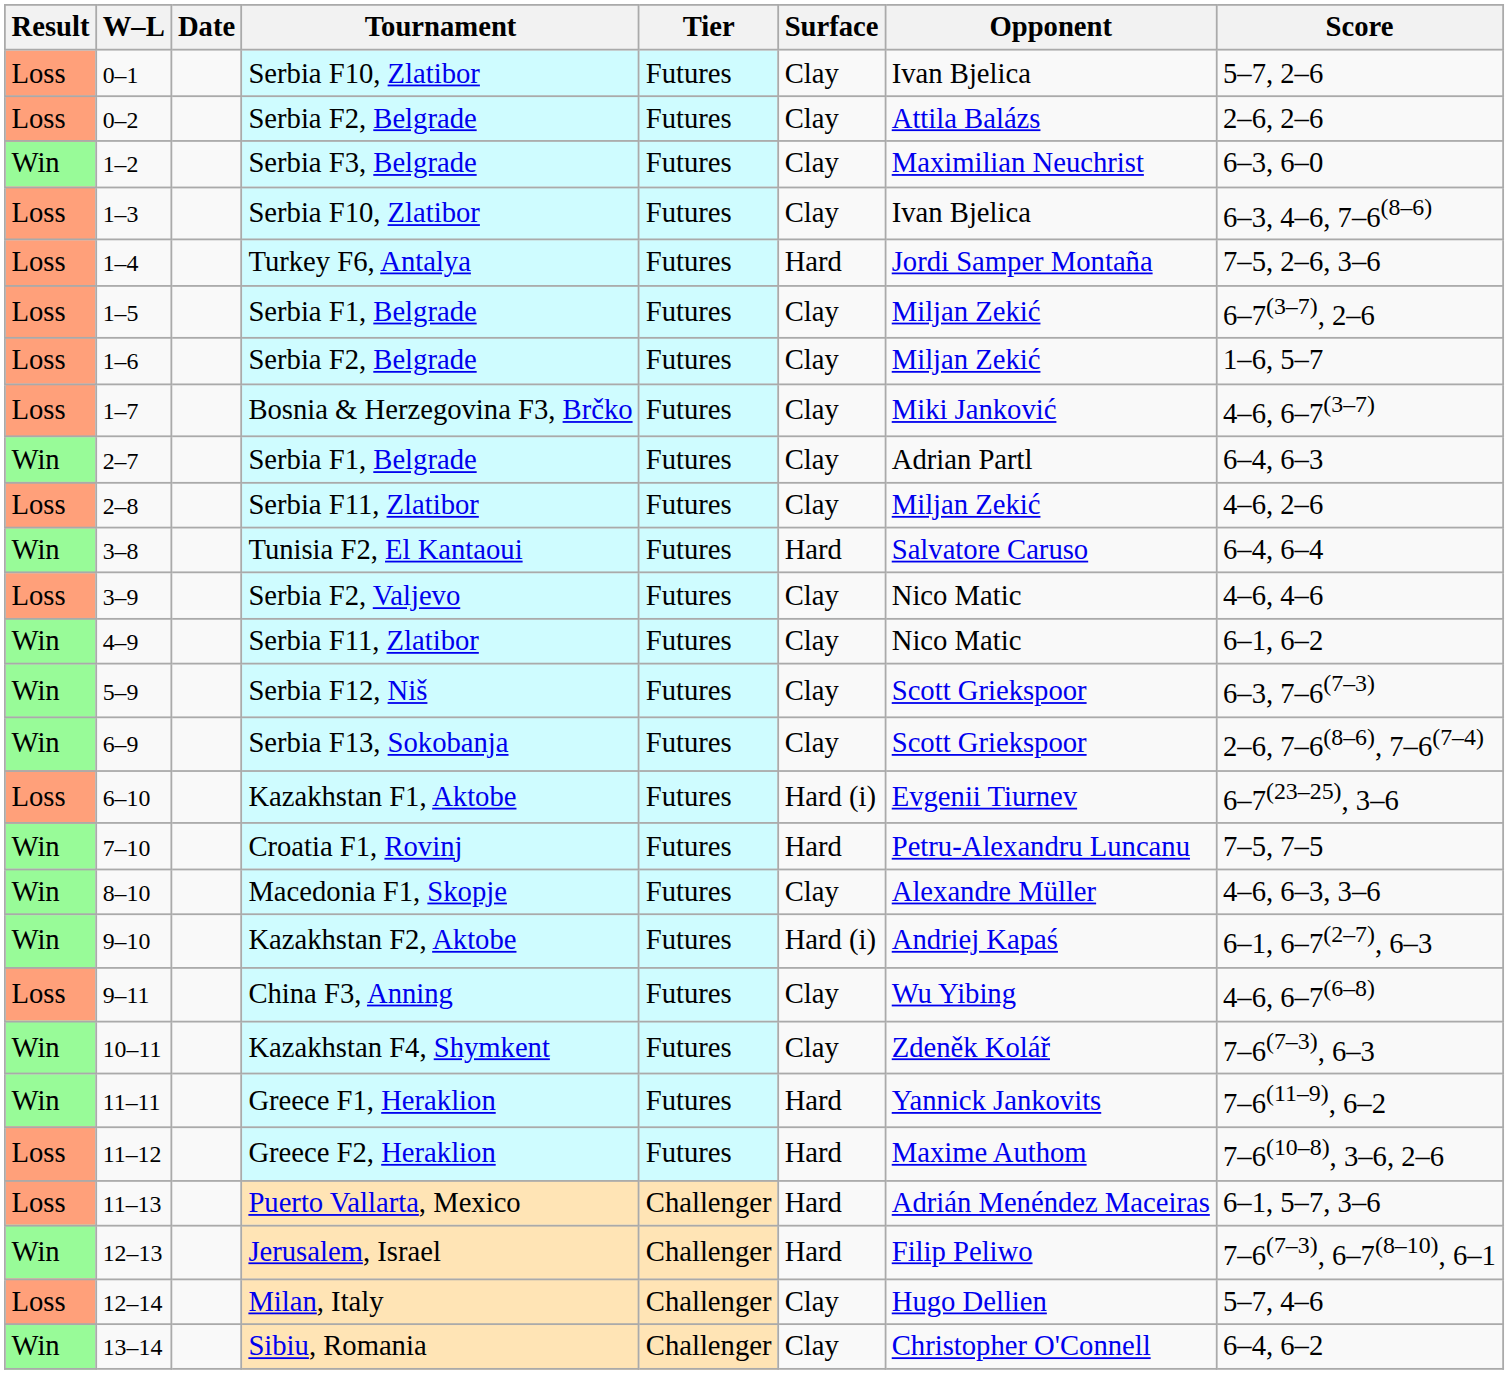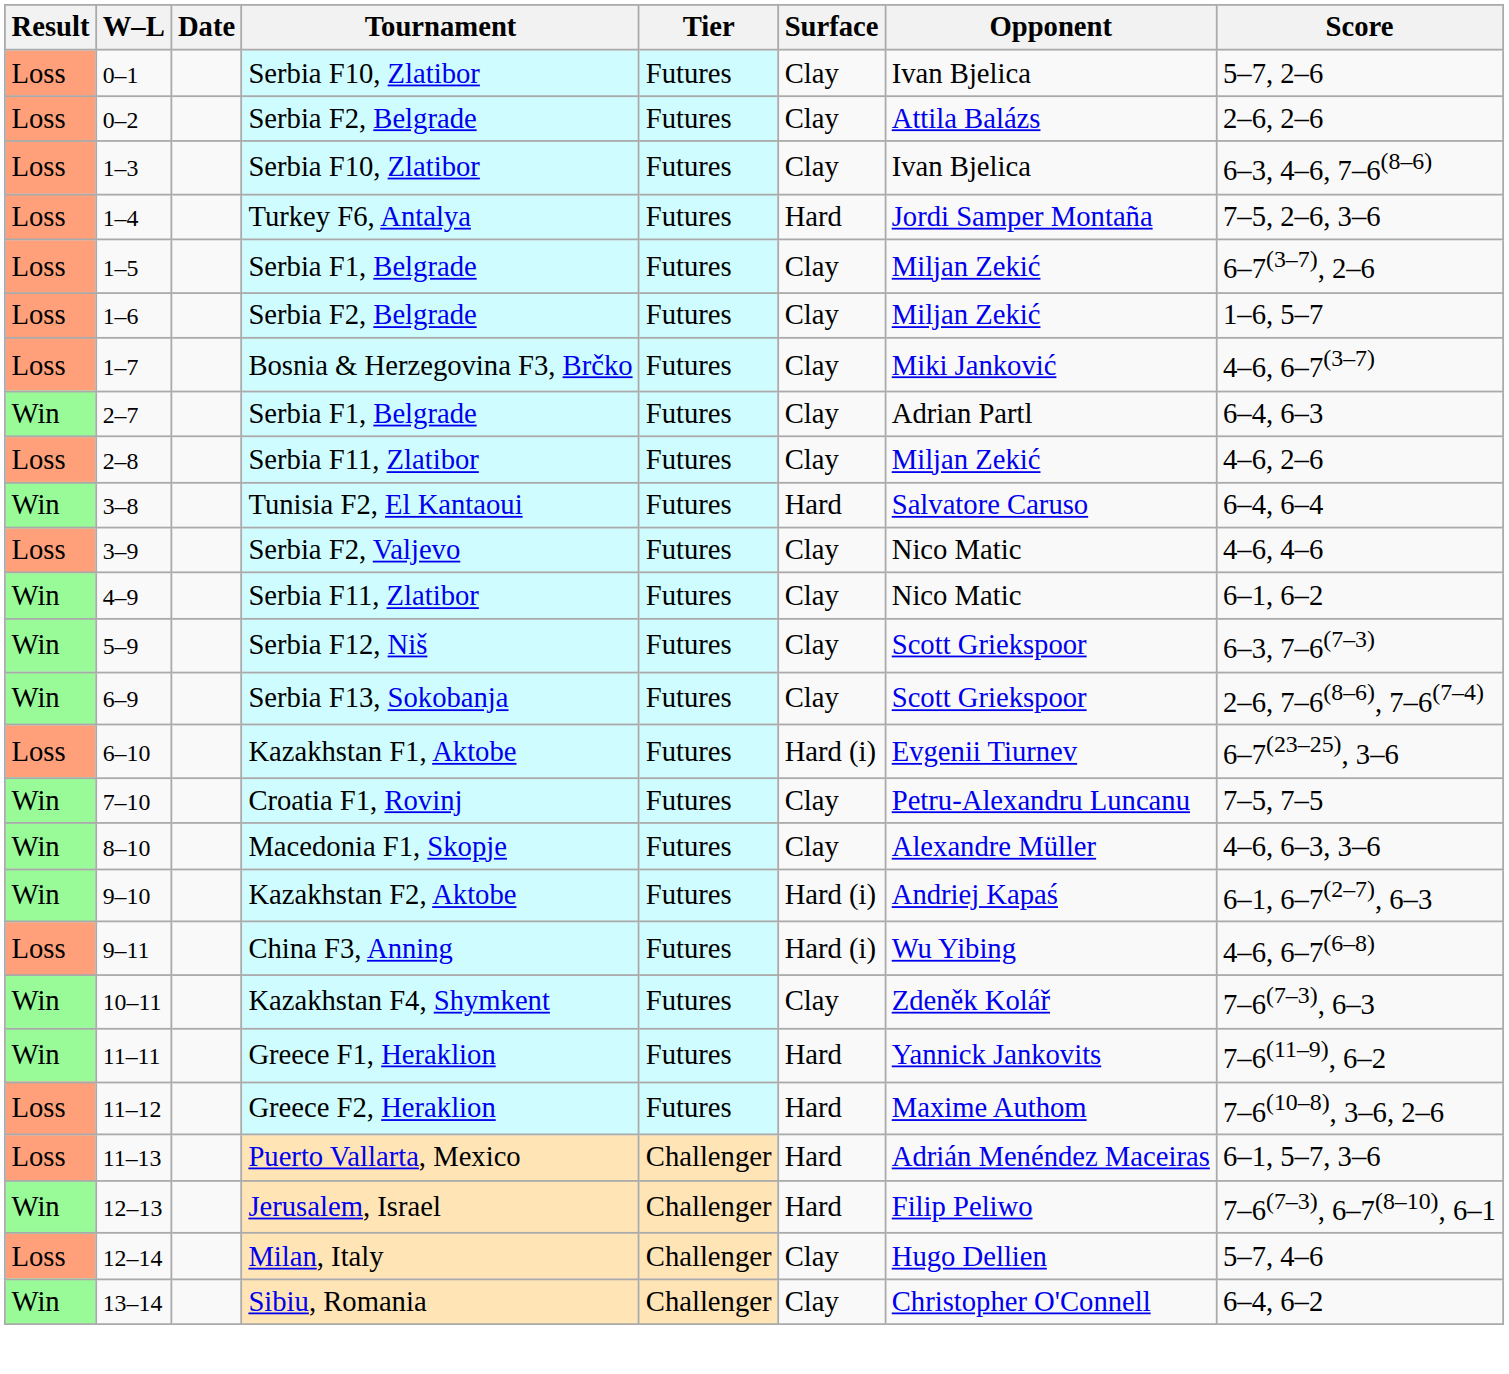 <table class="sortable wikitable">
 <tr>
 <th>Result</th>
 <th class="unsortable">W–L</th>
 <th>Date</th>
 <th>Tournament</th>
 <th>Tier</th>
 <th>Surface</th>
 <th>Opponent</th>
 <th class="unsortable">Score</th>
 </tr>
 <tr>
 <td bgcolor=FFA07A>Loss</td>
 <td><small>0–1</small></td>
 <td></td>
 <td style="background:#cffcff;">Serbia F10, <a href='#'>Zlatibor</a></td>
 <td style="background:#cffcff;">Futures</td>
 <td>Clay</td>
 <td> Ivan Bjelica</td>
 <td>5–7, 2–6</td>
 </tr>
 <tr>
 <td bgcolor=FFA07A>Loss</td>
 <td><small>0–2</small></td>
 <td></td>
 <td style="background:#cffcff;">Serbia F2, <a href='#'>Belgrade</a></td>
 <td style="background:#cffcff;">Futures</td>
 <td>Clay</td>
 <td> <a href='#'>Attila Balázs</a></td>
 <td>2–6, 2–6</td>
-</tr>
-<tr>
-<td bgcolor=98FB98>Win</td>
-<td><small>1–2</small></td>
-<td></td>
-<td style="background:#cffcff;">Serbia F3, <a href='#'>Belgrade</a></td>
-<td style="background:#cffcff;">Futures</td>
-<td>Clay</td>
-<td> <a href='#'>Maximilian Neuchrist</a></td>
-<td>6–3, 6–0</td>
 </tr>
 <tr>
 <td bgcolor=FFA07A>Loss</td>
 <td><small>1–3</small></td>
 <td></td>
 <td style="background:#cffcff;">Serbia F10, <a href='#'>Zlatibor</a></td>
 <td style="background:#cffcff;">Futures</td>
 <td>Clay</td>
 <td> Ivan Bjelica</td>
 <td>6–3, 4–6, 7–6<sup>(8–6)</sup></td>
 </tr>
 <tr>
 <td bgcolor=FFA07A>Loss</td>
 <td><small>1–4</small></td>
 <td></td>
 <td style="background:#cffcff;">Turkey F6, <a href='#'>Antalya</a></td>
 <td style="background:#cffcff;">Futures</td>
 <td>Hard</td>
 <td> <a href='#'>Jordi Samper Montaña</a></td>
 <td>7–5, 2–6, 3–6</td>
 </tr>
 <tr>
 <td bgcolor=FFA07A>Loss</td>
 <td><small>1–5</small></td>
 <td></td>
 <td style="background:#cffcff;">Serbia F1, <a href='#'>Belgrade</a></td>
 <td style="background:#cffcff;">Futures</td>
 <td>Clay</td>
 <td> <a href='#'>Miljan Zekić</a></td>
 <td>6–7<sup>(3–7)</sup>, 2–6</td>
 </tr>
 <tr>
 <td bgcolor=FFA07A>Loss</td>
 <td><small>1–6</small></td>
 <td></td>
 <td style="background:#cffcff;">Serbia F2, <a href='#'>Belgrade</a></td>
 <td style="background:#cffcff;">Futures</td>
 <td>Clay</td>
 <td> <a href='#'>Miljan Zekić</a></td>
 <td>1–6, 5–7</td>
 </tr>
 <tr>
 <td bgcolor=FFA07A>Loss</td>
 <td><small>1–7</small></td>
 <td></td>
 <td style="background:#cffcff;">Bosnia & Herzegovina F3, <a href='#'>Brčko</a></td>
 <td style="background:#cffcff;">Futures</td>
 <td>Clay</td>
 <td> <a href='#'>Miki Janković</a></td>
 <td>4–6, 6–7<sup>(3–7)</sup></td>
 </tr>
 <tr>
 <td bgcolor=98fb98>Win</td>
 <td><small>2–7</small></td>
 <td></td>
 <td style="background:#cffcff;">Serbia F1, <a href='#'>Belgrade</a></td>
 <td style="background:#cffcff;">Futures</td>
 <td>Clay</td>
 <td> Adrian Partl</td>
 <td>6–4, 6–3</td>
 </tr>
 <tr>
 <td bgcolor=FFA07A>Loss</td>
 <td><small>2–8</small></td>
 <td></td>
 <td style="background:#cffcff;">Serbia F11, <a href='#'>Zlatibor</a></td>
 <td style="background:#cffcff;">Futures</td>
 <td>Clay</td>
 <td> <a href='#'>Miljan Zekić</a></td>
 <td>4–6, 2–6</td>
 </tr>
 <tr>
 <td bgcolor=98fb98>Win</td>
 <td><small>3–8</small></td>
 <td></td>
 <td style="background:#cffcff;">Tunisia F2, <a href='#'>El Kantaoui</a></td>
 <td style="background:#cffcff;">Futures</td>
 <td>Hard</td>
 <td> <a href='#'>Salvatore Caruso</a></td>
 <td>6–4, 6–4</td>
 </tr>
 <tr>
 <td bgcolor=FFA07A>Loss</td>
 <td><small>3–9</small></td>
 <td></td>
 <td style="background:#cffcff;">Serbia F2, <a href='#'>Valjevo</a></td>
 <td style="background:#cffcff;">Futures</td>
 <td>Clay</td>
 <td> Nico Matic</td>
 <td>4–6, 4–6</td>
 </tr>
 <tr>
 <td bgcolor=98fb98>Win</td>
 <td><small>4–9</small></td>
 <td></td>
 <td style="background:#cffcff;">Serbia F11, <a href='#'>Zlatibor</a></td>
 <td style="background:#cffcff;">Futures</td>
 <td>Clay</td>
 <td> Nico Matic</td>
 <td>6–1, 6–2</td>
 </tr>
 <tr>
 <td bgcolor=98fb98>Win</td>
 <td><small>5–9</small></td>
 <td></td>
 <td style="background:#cffcff;">Serbia F12, <a href='#'>Niš</a></td>
 <td style="background:#cffcff;">Futures</td>
 <td>Clay</td>
 <td> <a href='#'>Scott Griekspoor</a></td>
 <td>6–3, 7–6<sup>(7–3)</sup></td>
 </tr>
 <tr>
 <td bgcolor=98fb98>Win</td>
 <td><small>6–9</small></td>
 <td></td>
 <td style="background:#cffcff;">Serbia F13, <a href='#'>Sokobanja</a></td>
 <td style="background:#cffcff;">Futures</td>
 <td>Clay</td>
 <td> <a href='#'>Scott Griekspoor</a></td>
 <td>2–6, 7–6<sup>(8–6)</sup>, 7–6<sup>(7–4)</sup></td>
 </tr>
 <tr>
 <td bgcolor=FFA07A>Loss</td>
 <td><small>6–10</small></td>
 <td></td>
 <td style="background:#cffcff;">Kazakhstan F1, <a href='#'>Aktobe</a></td>
 <td style="background:#cffcff;">Futures</td>
 <td>Hard (i)</td>
 <td> <a href='#'>Evgenii Tiurnev</a></td>
 <td>6–7<sup>(23–25)</sup>, 3–6</td>
 </tr>
 <tr>
 <td bgcolor=98fb98>Win</td>
 <td><small>7–10</small></td>
 <td></td>
 <td style="background:#cffcff;">Croatia F1, <a href='#'>Rovinj</a></td>
 <td style="background:#cffcff;">Futures</td>
-<td>Hard</td>
+<td>Clay</td>
 <td> <a href='#'>Petru-Alexandru Luncanu</a></td>
 <td>7–5, 7–5</td>
 </tr>
 <tr>
 <td bgcolor=98fb98>Win</td>
 <td><small>8–10</small></td>
 <td></td>
 <td style="background:#cffcff;">Macedonia F1, <a href='#'>Skopje</a></td>
 <td style="background:#cffcff;">Futures</td>
 <td>Clay</td>
 <td> <a href='#'>Alexandre Müller</a></td>
 <td>4–6, 6–3, 3–6</td>
 </tr>
 <tr>
 <td bgcolor=98fb98>Win</td>
 <td><small>9–10</small></td>
 <td></td>
 <td style="background:#cffcff;">Kazakhstan F2, <a href='#'>Aktobe</a></td>
 <td style="background:#cffcff;">Futures</td>
 <td>Hard (i)</td>
 <td> <a href='#'>Andriej Kapaś</a></td>
 <td>6–1, 6–7<sup>(2–7)</sup>, 6–3</td>
 </tr>
 <tr>
 <td bgcolor=FFA07A>Loss</td>
 <td><small>9–11</small></td>
 <td></td>
 <td style="background:#cffcff;">China F3, <a href='#'>Anning</a></td>
 <td style="background:#cffcff;">Futures</td>
-<td>Clay</td>
+<td>Hard (i)</td>
 <td> <a href='#'>Wu Yibing</a></td>
 <td>4–6, 6–7<sup>(6–8)</sup></td>
 </tr>
 <tr>
 <td bgcolor=98fb98>Win</td>
 <td><small>10–11</small></td>
 <td></td>
 <td style="background:#cffcff;">Kazakhstan F4, <a href='#'>Shymkent</a></td>
 <td style="background:#cffcff;">Futures</td>
 <td>Clay</td>
 <td> <a href='#'>Zdeněk Kolář</a></td>
 <td>7–6<sup>(7–3)</sup>, 6–3</td>
 </tr>
 <tr>
 <td bgcolor=98fb98>Win</td>
 <td><small>11–11</small></td>
 <td></td>
 <td style="background:#cffcff;">Greece F1, <a href='#'>Heraklion</a></td>
 <td style="background:#cffcff;">Futures</td>
 <td>Hard</td>
 <td> <a href='#'>Yannick Jankovits</a></td>
 <td>7–6<sup>(11–9)</sup>, 6–2</td>
 </tr>
 <tr>
 <td bgcolor=FFA07A>Loss</td>
 <td><small>11–12</small></td>
 <td></td>
 <td style="background:#cffcff;">Greece F2, <a href='#'>Heraklion</a></td>
 <td style="background:#cffcff;">Futures</td>
 <td>Hard</td>
 <td> <a href='#'>Maxime Authom</a></td>
 <td>7–6<sup>(10–8)</sup>, 3–6, 2–6</td>
 </tr>
 <tr>
 <td bgcolor=FFA07A>Loss</td>
 <td><small>11–13</small></td>
 <td><a href='#'></a></td>
 <td style="background:moccasin;"><a href='#'>Puerto Vallarta</a>, Mexico</td>
 <td style="background:moccasin;">Challenger</td>
 <td>Hard</td>
 <td> <a href='#'>Adrián Menéndez Maceiras</a></td>
 <td>6–1, 5–7, 3–6</td>
 </tr>
 <tr>
 <td bgcolor=98fb98>Win</td>
 <td><small>12–13</small></td>
 <td><a href='#'></a></td>
 <td style="background:moccasin;"><a href='#'>Jerusalem</a>, Israel</td>
 <td style="background:moccasin;">Challenger</td>
 <td>Hard</td>
 <td> <a href='#'>Filip Peliwo</a></td>
 <td>7–6<sup>(7–3)</sup>, 6–7<sup>(8–10)</sup>, 6–1</td>
 </tr>
 <tr>
 <td bgcolor=FFA07A>Loss</td>
 <td><small>12–14</small></td>
 <td><a href='#'></a></td>
 <td style="background:moccasin;"><a href='#'>Milan</a>, Italy</td>
 <td style="background:moccasin;">Challenger</td>
 <td>Clay</td>
 <td> <a href='#'>Hugo Dellien</a></td>
 <td>5–7, 4–6</td>
 </tr>
 <tr>
 <td bgcolor=98fb98>Win</td>
 <td><small>13–14</small></td>
 <td><a href='#'></a></td>
 <td style="background:moccasin;"><a href='#'>Sibiu</a>, Romania</td>
 <td style="background:moccasin;">Challenger</td>
 <td>Clay</td>
 <td> <a href='#'>Christopher O'Connell</a></td>
 <td>6–4, 6–2</td>
 </tr>
 </table>
